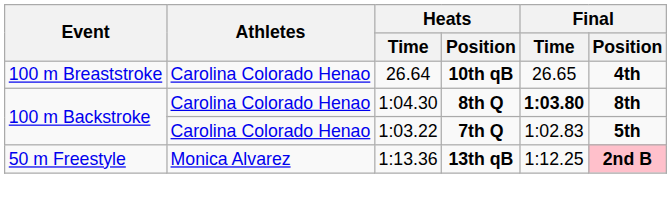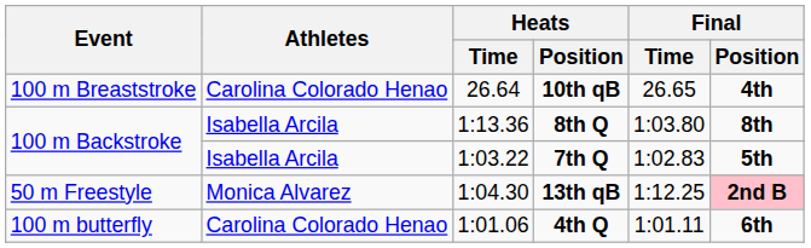 <table class="wikitable" border="1" style="font-size:90%">
 <tr>
 <th rowspan=2>Event</th>
 <th rowspan=2>Athletes</th>
 <th colspan=2>Heats</th>
 <th colspan=2>Final</th>
 </tr>
 <tr>
 <th>Time</th>
 <th>Position</th>
 <th>Time</th>
 <th>Position</th>
 </tr>
 <tr>
 <td><a href='#'>100 m Breaststroke</a></td>
 <td><a href='#'>Carolina Colorado Henao</a></td>
 <td align=center>26.64</td>
 <td align=center><strong>10th qB</strong></td>
 <td align=center>26.65</td>
 <td align=center><strong>4th</strong></td>
 </tr>
 <tr>
 <td rowspan=2><a href='#'>100 m Backstroke</a></td>
-<td><a href='#'>Carolina Colorado Henao</a></td>
-<td align=center>1:04.30</td>
+<td><a href='#'>Isabella Arcila</a></td>
+<td align=center>1:13.36</td>
 <td align=center><strong>8th Q</strong></td>
-<td align=center><strong>1:03.80</strong></td>
+<td align=center>1:03.80</td>
 <td align=center><strong>8th</strong></td>
 </tr>
 <tr>
-<td><a href='#'>Carolina Colorado Henao</a></td>
+<td><a href='#'>Isabella Arcila</a></td>
 <td align=center>1:03.22</td>
 <td align=center><strong>7th Q</strong></td>
 <td align=center>1:02.83</td>
 <td align=center><strong>5th</strong></td>
 </tr>
 <tr>
 <td><a href='#'>50 m Freestyle</a></td>
 <td><a href='#'>Monica Alvarez</a></td>
-<td align=center>1:13.36</td>
+<td align=center>1:04.30</td>
 <td align=center><strong>13th qB</strong></td>
 <td align=center>1:12.25</td>
 <td align=center style="background: pink;"><strong>2nd B</strong></td>
 </tr>
+<tr>
+<td><a href='#'>100 m butterfly</a></td>
+<td><a href='#'>Carolina Colorado Henao</a></td>
+<td align=center>1:01.06</td>
+<td align=center><strong>4th Q</strong></td>
+<td align=center>1:01.11</td>
+<td align=center><strong>6th</strong></td>
+</tr>
 </table>
